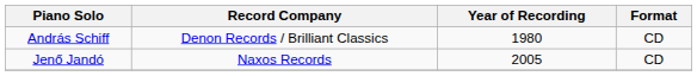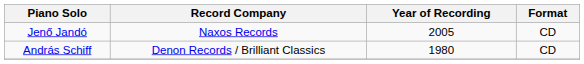 <table class="wikitable" width="800px">
 <tr>
 <th align="center">Piano Solo</th>
 <th align="center">Record Company</th>
 <th align="center">Year of Recording</th>
 <th align="center">Format</th>
 </tr>
 <tr>
+<td align="center"><a href='#'>Jenő Jandó</a></td>
+<td align="center"><a href='#'>Naxos Records</a></td>
+<td align="center">2005</td>
+<td align="center">CD</td>
+</tr>
+<tr>
 <td align="center"><a href='#'>András Schiff</a></td>
 <td align="center"><a href='#'>Denon Records</a> / Brilliant Classics</td>
 <td align="center">1980</td>
 <td align="center">CD</td>
 </tr>
 <tr>
-<td align="center"><a href='#'>Jenő Jandó</a></td>
-<td align="center"><a href='#'>Naxos Records</a></td>
-<td align="center">2005</td>
-<td align="center">CD</td>
-</tr>
-<tr>
 </tr>
 </table>
